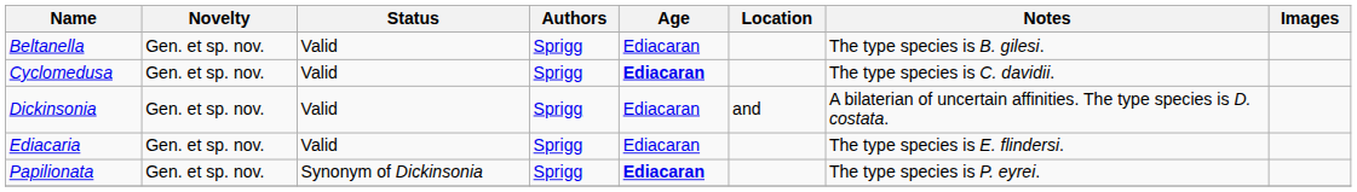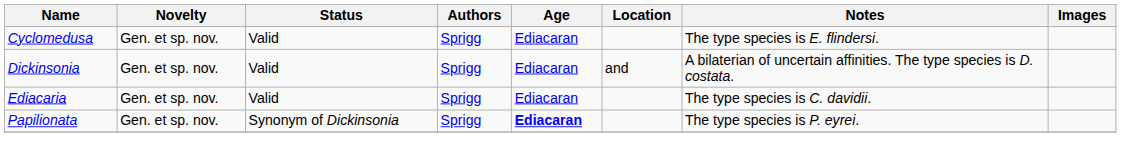 <table class="wikitable sortable" align="center" width="100%">
 <tr>
 <th>Name</th>
 <th>Novelty</th>
 <th>Status</th>
 <th>Authors</th>
 <th>Age</th>
 <th>Location</th>
 <th width="33%" class="unsortable">Notes</th>
 <th class="unsortable">Images</th>
 </tr>
 <tr>
-<td><em><a href='#'>Beltanella</a></em></td>
+<td><em><a href='#'>Cyclomedusa</a></em></td>
 <td>Gen. et sp. nov.</td>
 <td>Valid</td>
 <td><a href='#'>Sprigg</a></td>
 <td><a href='#'>Ediacaran</a></td>
 <td></td>
-<td>The type species is <em>B. gilesi</em>.</td>
-<td></td>
-</tr>
-<tr>
-<td><em><a href='#'>Cyclomedusa</a></em></td>
-<td>Gen. et sp. nov.</td>
-<td>Valid</td>
-<td><a href='#'>Sprigg</a></td>
-<td><strong><a href='#'>Ediacaran</a></strong></td>
-<td></td>
-<td>The type species is <em>C. davidii</em>.</td>
+<td>The type species is <em>E. flindersi</em>.</td>
 <td></td>
 </tr>
 <tr>
 <td><em><a href='#'>Dickinsonia</a></em></td>
 <td>Gen. et sp. nov.</td>
 <td>Valid</td>
 <td><a href='#'>Sprigg</a></td>
 <td><a href='#'>Ediacaran</a></td>
 <td>  and </td>
 <td>A bilaterian of uncertain affinities. The type species is <em>D. costata</em>.</td>
 <td></td>
 </tr>
 <tr>
 <td><em><a href='#'>Ediacaria</a></em></td>
 <td>Gen. et sp. nov.</td>
 <td>Valid</td>
 <td><a href='#'>Sprigg</a></td>
 <td><a href='#'>Ediacaran</a></td>
 <td></td>
-<td>The type species is <em>E. flindersi</em>.</td>
+<td>The type species is <em>C. davidii</em>.</td>
 <td></td>
 </tr>
 <tr>
 <td><em><a href='#'>Papilionata</a></em></td>
 <td>Gen. et sp. nov.</td>
 <td>Synonym of <em>Dickinsonia</em></td>
 <td><a href='#'>Sprigg</a></td>
 <td><strong><a href='#'>Ediacaran</a></strong></td>
 <td></td>
 <td>The type species is <em>P. eyrei</em>.</td>
 <td></td>
 </tr>
 <tr>
 </tr>
 </table>
